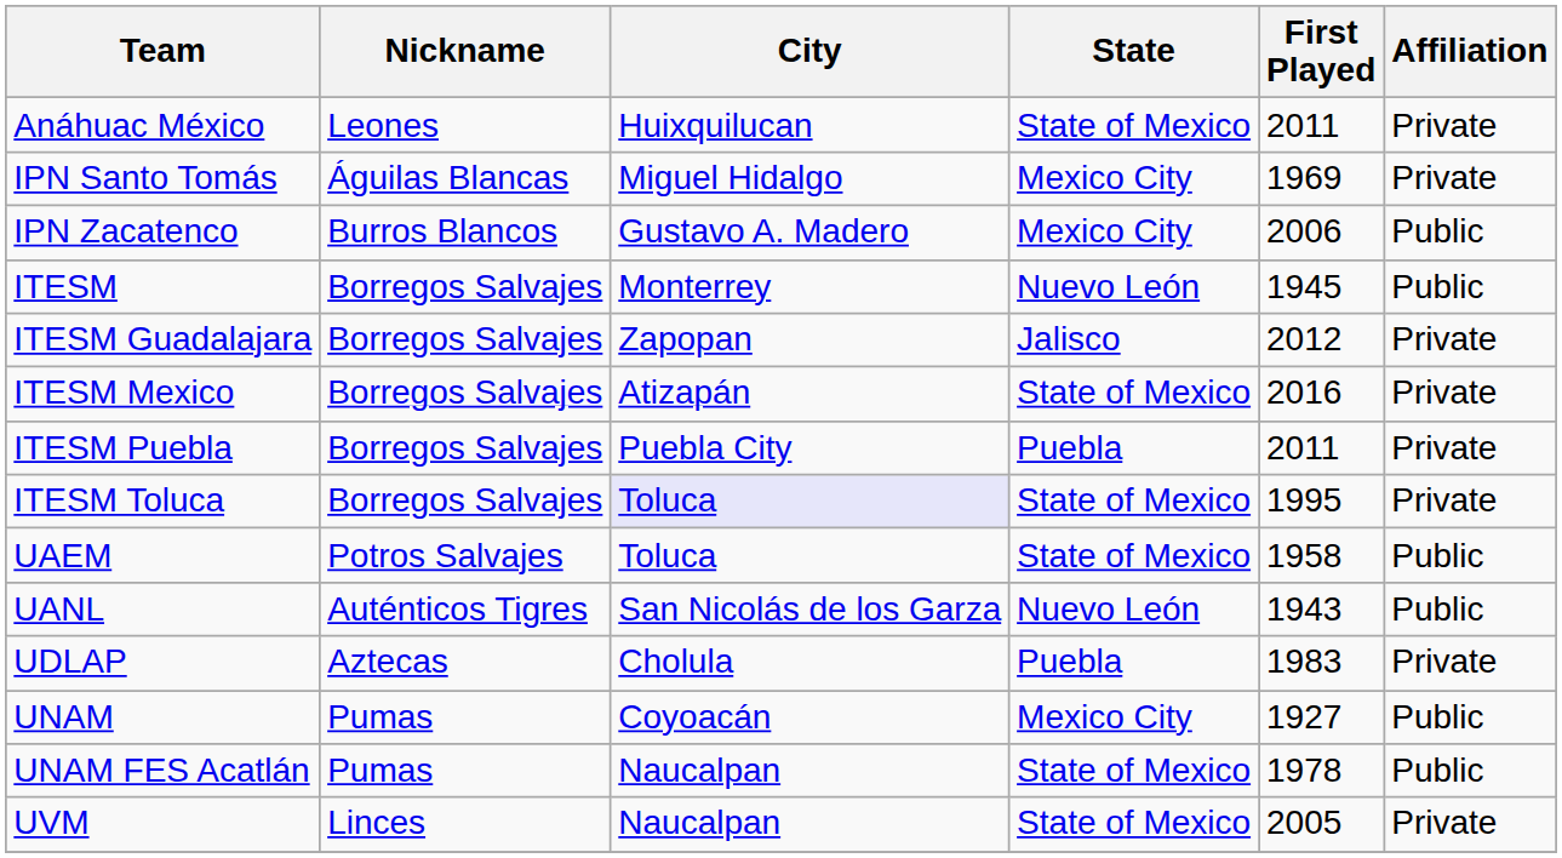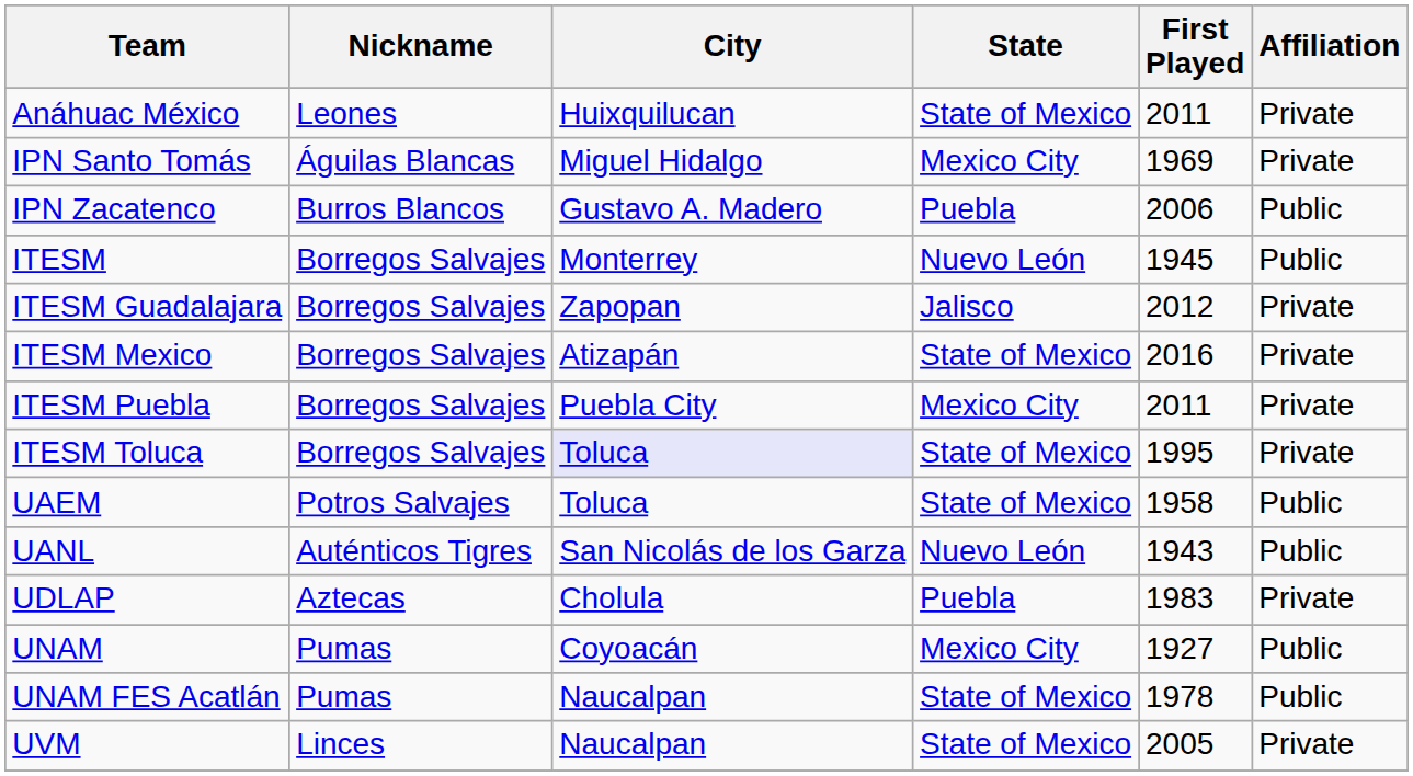 <table class="wikitable sortable">
 <tr>
 <th>Team</th>
 <th>Nickname</th>
 <th>City</th>
 <th>State</th>
 <th>First<br>Played</th>
 <th>Affiliation</th>
 </tr>
 <tr>
 <td><a href='#'>Anáhuac México</a></td>
 <td><a href='#'>Leones</a></td>
 <td><a href='#'>Huixquilucan</a></td>
 <td><a href='#'>State of Mexico</a></td>
 <td>2011</td>
 <td>Private</td>
 </tr>
 <tr>
 <td><a href='#'>IPN Santo Tomás</a></td>
 <td><a href='#'>Águilas Blancas</a></td>
 <td><a href='#'>Miguel Hidalgo</a></td>
 <td><a href='#'>Mexico City</a></td>
 <td>1969</td>
 <td>Private</td>
 </tr>
 <tr>
 <td><a href='#'>IPN Zacatenco</a></td>
 <td><a href='#'>Burros Blancos</a></td>
 <td><a href='#'>Gustavo A. Madero</a></td>
-<td><a href='#'>Mexico City</a></td>
+<td><a href='#'>Puebla</a></td>
 <td>2006</td>
 <td>Public</td>
 </tr>
 <tr>
 <td><a href='#'>ITESM</a></td>
 <td><a href='#'>Borregos Salvajes</a></td>
 <td><a href='#'>Monterrey</a></td>
 <td><a href='#'>Nuevo León</a></td>
 <td>1945</td>
 <td>Public</td>
 </tr>
 <tr>
 <td><a href='#'>ITESM Guadalajara</a></td>
 <td><a href='#'>Borregos Salvajes</a></td>
 <td><a href='#'>Zapopan</a></td>
 <td><a href='#'>Jalisco</a></td>
 <td>2012</td>
 <td>Private</td>
 </tr>
 <tr>
 <td><a href='#'>ITESM Mexico</a></td>
 <td><a href='#'>Borregos Salvajes</a></td>
 <td><a href='#'>Atizapán</a></td>
 <td><a href='#'>State of Mexico</a></td>
 <td>2016</td>
 <td>Private</td>
 </tr>
 <tr>
 <td><a href='#'>ITESM Puebla</a></td>
 <td><a href='#'>Borregos Salvajes</a></td>
 <td><a href='#'>Puebla City</a></td>
-<td><a href='#'>Puebla</a></td>
+<td><a href='#'>Mexico City</a></td>
 <td>2011</td>
 <td>Private</td>
 </tr>
 <tr>
 <td><a href='#'>ITESM Toluca</a></td>
 <td><a href='#'>Borregos Salvajes</a></td>
 <td style="background: lavender;"><a href='#'>Toluca</a></td>
 <td><a href='#'>State of Mexico</a></td>
 <td>1995</td>
 <td>Private</td>
 </tr>
 <tr>
 <td><a href='#'>UAEM</a></td>
 <td><a href='#'>Potros Salvajes</a></td>
 <td><a href='#'>Toluca</a></td>
 <td><a href='#'>State of Mexico</a></td>
 <td>1958</td>
 <td>Public</td>
 </tr>
 <tr>
 <td><a href='#'>UANL</a></td>
 <td><a href='#'>Auténticos Tigres</a></td>
 <td><a href='#'>San Nicolás de los Garza</a></td>
 <td><a href='#'>Nuevo León</a></td>
 <td>1943</td>
 <td>Public</td>
 </tr>
 <tr>
 <td><a href='#'>UDLAP</a></td>
 <td><a href='#'>Aztecas</a></td>
 <td><a href='#'>Cholula</a></td>
 <td><a href='#'>Puebla</a></td>
 <td>1983</td>
 <td>Private</td>
 </tr>
 <tr>
 <td><a href='#'>UNAM</a></td>
 <td><a href='#'>Pumas</a></td>
 <td><a href='#'>Coyoacán</a></td>
 <td><a href='#'>Mexico City</a></td>
 <td>1927</td>
 <td>Public</td>
 </tr>
 <tr>
 <td><a href='#'>UNAM FES Acatlán</a></td>
 <td><a href='#'>Pumas</a></td>
 <td><a href='#'>Naucalpan</a></td>
 <td><a href='#'>State of Mexico</a></td>
 <td>1978</td>
 <td>Public</td>
 </tr>
 <tr>
 <td><a href='#'>UVM</a></td>
 <td><a href='#'>Linces</a></td>
 <td><a href='#'>Naucalpan</a></td>
 <td><a href='#'>State of Mexico</a></td>
 <td>2005</td>
 <td>Private</td>
 </tr>
 <tr>
 </tr>
 </table>
